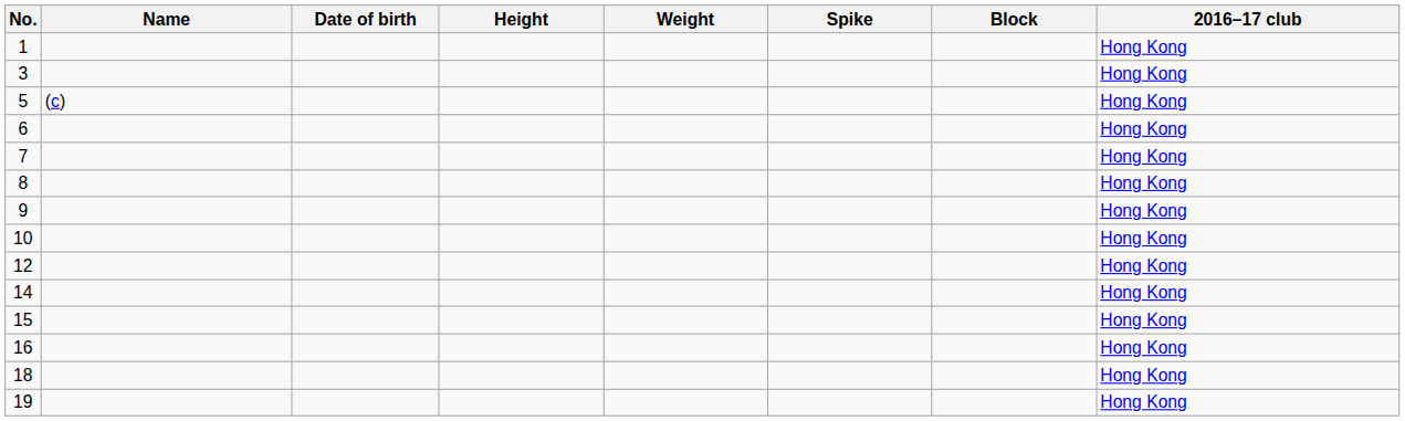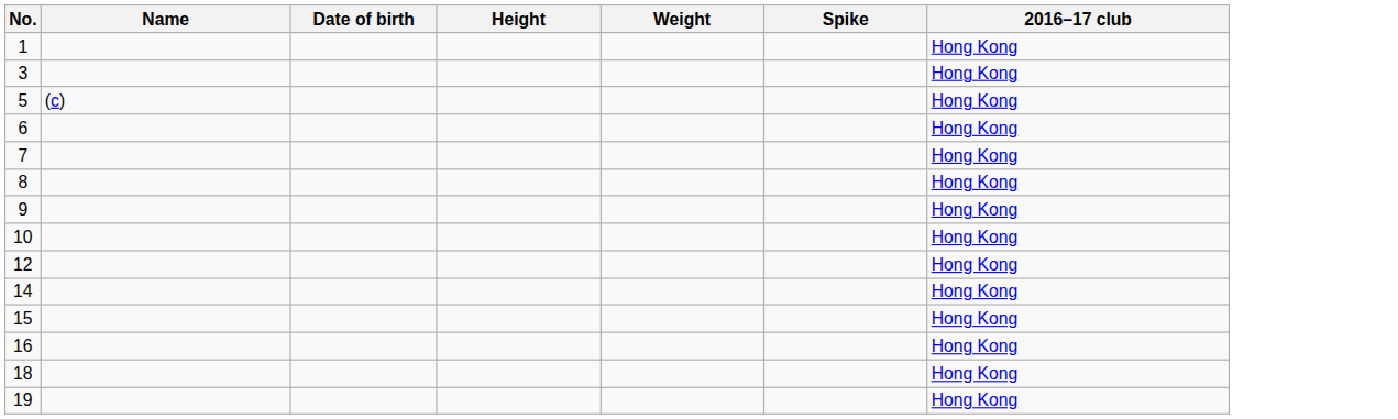 <table class="wikitable sortable" style="font-size:90%; text-align:center;">
 <tr>
 <th>No.</th>
 <th style="width:14em">Name</th>
 <th style="width:8em">Date of birth</th>
 <th style="width:9em">Height</th>
 <th style="width:9em">Weight</th>
 <th style="width:9em">Spike</th>
-<th style="width:9em">Block</th>
 <th style="width:17em">2016–17 club</th>
 </tr>
 <tr>
 <td>1</td>
 <td align=left></td>
 <td align=right></td>
-<td></td>
 <td></td>
 <td></td>
 <td></td>
 <td align="left"> <a href='#'>Hong Kong</a></td>
 </tr>
 <tr>
 <td>3</td>
 <td align=left></td>
 <td align=right></td>
 <td></td>
 <td></td>
 <td></td>
-<td></td>
 <td align="left"> <a href='#'>Hong Kong</a></td>
 </tr>
 <tr>
 <td>5</td>
 <td align=left> (<a href='#'>c</a>)</td>
 <td align="right"></td>
-<td></td>
 <td></td>
 <td></td>
 <td></td>
 <td align="left"> <a href='#'>Hong Kong</a></td>
 </tr>
 <tr>
 <td>6</td>
 <td align=left></td>
 <td align=right></td>
 <td></td>
 <td></td>
 <td></td>
-<td></td>
 <td align="left"> <a href='#'>Hong Kong</a></td>
 </tr>
 <tr>
 <td>7</td>
 <td align=left></td>
 <td align=right></td>
-<td></td>
 <td></td>
 <td></td>
 <td></td>
 <td align="left"> <a href='#'>Hong Kong</a></td>
 </tr>
 <tr>
 <td>8</td>
 <td align=left></td>
 <td align=right></td>
 <td></td>
 <td></td>
 <td></td>
-<td></td>
 <td align="left"> <a href='#'>Hong Kong</a></td>
 </tr>
 <tr>
 <td>9</td>
 <td align=left></td>
 <td align=right></td>
-<td></td>
 <td></td>
 <td></td>
 <td></td>
 <td align="left"> <a href='#'>Hong Kong</a></td>
 </tr>
 <tr>
 <td>10</td>
 <td align=left></td>
 <td align=right></td>
 <td></td>
 <td></td>
 <td></td>
-<td></td>
 <td align="left"> <a href='#'>Hong Kong</a></td>
 </tr>
 <tr>
 <td>12</td>
 <td align=left></td>
 <td align=right></td>
-<td></td>
 <td></td>
 <td></td>
 <td></td>
 <td align="left"> <a href='#'>Hong Kong</a></td>
 </tr>
 <tr>
 <td>14</td>
 <td align=left></td>
 <td align=right></td>
 <td></td>
 <td></td>
 <td></td>
-<td></td>
 <td align="left"> <a href='#'>Hong Kong</a></td>
 </tr>
 <tr>
 <td>15</td>
 <td align=left></td>
 <td align=right></td>
-<td></td>
 <td></td>
 <td></td>
 <td></td>
 <td align="left"> <a href='#'>Hong Kong</a></td>
 </tr>
 <tr>
 <td>16</td>
 <td align=left></td>
 <td align=right></td>
 <td></td>
 <td></td>
 <td></td>
-<td></td>
 <td align="left"> <a href='#'>Hong Kong</a></td>
 </tr>
 <tr>
 <td>18</td>
 <td align=left></td>
 <td align=right></td>
-<td></td>
 <td></td>
 <td></td>
 <td></td>
 <td align="left"> <a href='#'>Hong Kong</a></td>
 </tr>
 <tr>
 <td>19</td>
 <td align=left></td>
 <td align=right></td>
 <td></td>
 <td></td>
 <td></td>
-<td></td>
 <td align="left"> <a href='#'>Hong Kong</a></td>
 </tr>
 </table>
